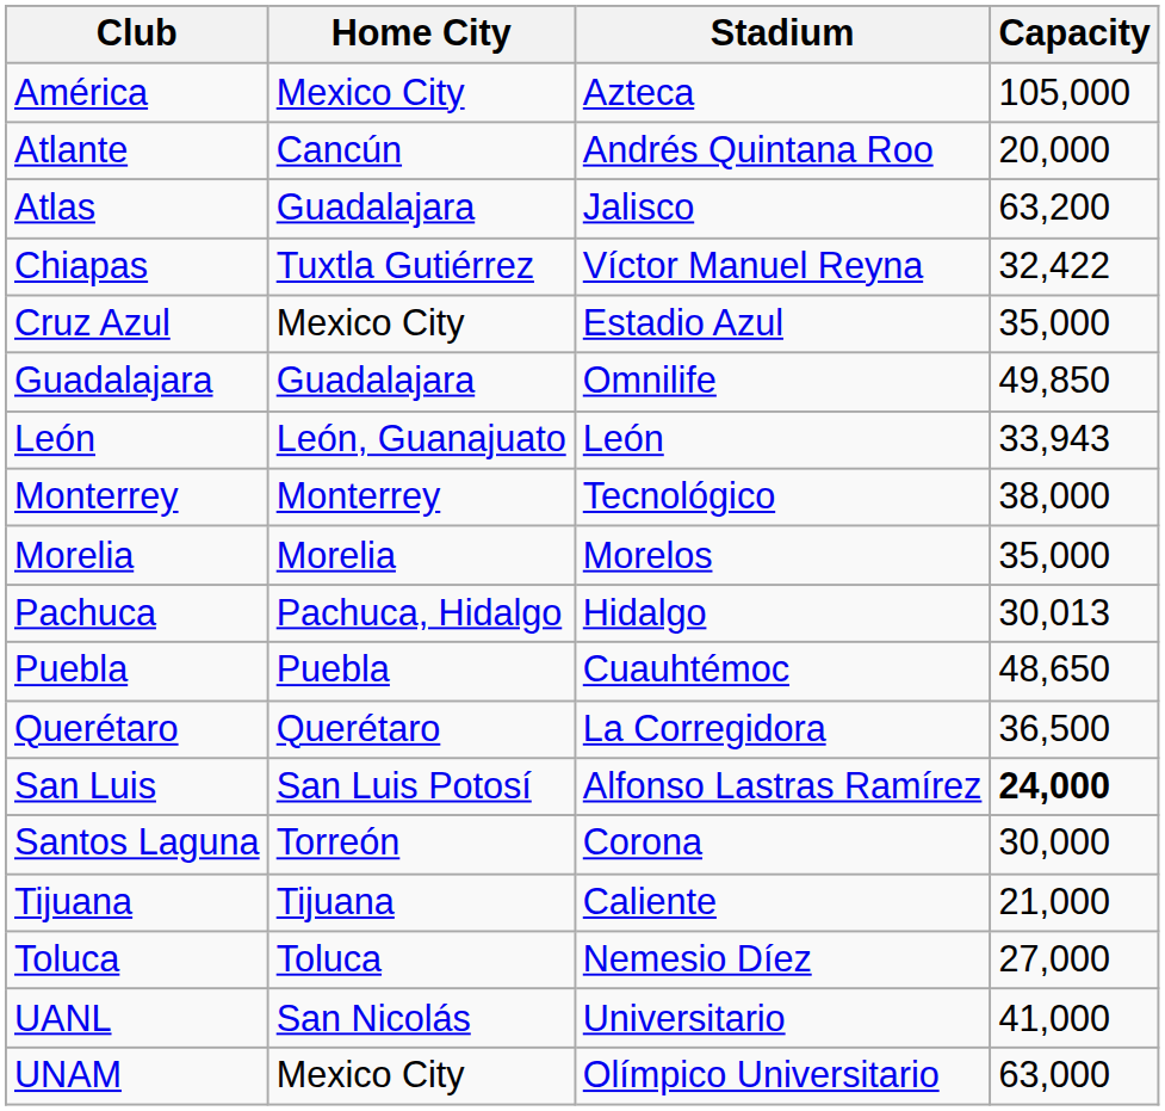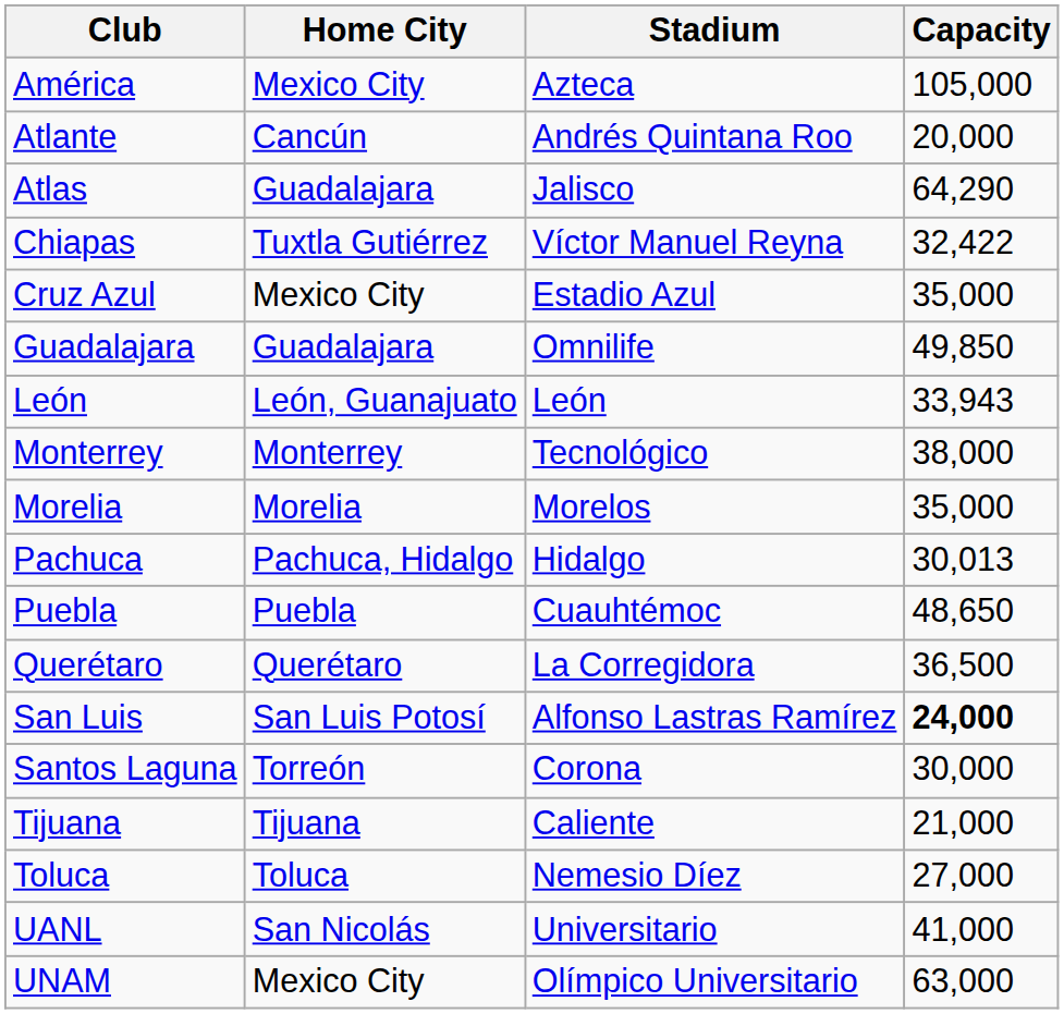 <table class="wikitable sortable">
 <tr>
 <th>Club</th>
 <th>Home City</th>
 <th>Stadium</th>
 <th>Capacity</th>
 </tr>
 <tr>
 <td><a href='#'>América</a></td>
 <td><a href='#'>Mexico City</a></td>
 <td><a href='#'>Azteca</a></td>
 <td>105,000</td>
 </tr>
 <tr>
 <td><a href='#'>Atlante</a></td>
 <td><a href='#'>Cancún</a></td>
 <td><a href='#'>Andrés Quintana Roo</a></td>
 <td>20,000</td>
 </tr>
 <tr>
 <td><a href='#'>Atlas</a></td>
 <td><a href='#'>Guadalajara</a></td>
 <td><a href='#'>Jalisco</a></td>
-<td>63,200</td>
+<td>64,290</td>
 </tr>
 <tr>
 <td><a href='#'>Chiapas</a></td>
 <td><a href='#'>Tuxtla Gutiérrez</a></td>
 <td><a href='#'>Víctor Manuel Reyna</a></td>
 <td>32,422</td>
 </tr>
 <tr>
 <td><a href='#'>Cruz Azul</a></td>
 <td>Mexico City</td>
 <td><a href='#'>Estadio Azul</a></td>
 <td>35,000</td>
 </tr>
 <tr>
 <td><a href='#'>Guadalajara</a></td>
 <td><a href='#'>Guadalajara</a></td>
 <td><a href='#'>Omnilife</a></td>
 <td>49,850</td>
 </tr>
 <tr>
 <td><a href='#'>León</a></td>
 <td><a href='#'>León, Guanajuato</a></td>
 <td><a href='#'>León</a></td>
 <td>33,943</td>
 </tr>
 <tr>
 <td><a href='#'>Monterrey</a></td>
 <td><a href='#'>Monterrey</a></td>
 <td><a href='#'>Tecnológico</a></td>
 <td>38,000</td>
 </tr>
 <tr>
 <td><a href='#'>Morelia</a></td>
 <td><a href='#'>Morelia</a></td>
 <td><a href='#'>Morelos</a></td>
 <td>35,000</td>
 </tr>
 <tr>
 <td><a href='#'>Pachuca</a></td>
 <td><a href='#'>Pachuca, Hidalgo</a></td>
 <td><a href='#'>Hidalgo</a></td>
 <td>30,013</td>
 </tr>
 <tr>
 <td><a href='#'>Puebla</a></td>
 <td><a href='#'>Puebla</a></td>
 <td><a href='#'>Cuauhtémoc</a></td>
 <td>48,650</td>
 </tr>
 <tr>
 <td><a href='#'>Querétaro</a></td>
 <td><a href='#'>Querétaro</a></td>
 <td><a href='#'>La Corregidora</a></td>
 <td>36,500</td>
 </tr>
 <tr>
 <td><a href='#'>San Luis</a></td>
 <td><a href='#'>San Luis Potosí</a></td>
 <td><a href='#'>Alfonso Lastras Ramírez</a></td>
 <td><strong>24,000</strong></td>
 </tr>
 <tr>
 <td><a href='#'>Santos Laguna</a></td>
 <td><a href='#'>Torreón</a></td>
 <td><a href='#'>Corona</a></td>
 <td>30,000</td>
 </tr>
 <tr>
 <td><a href='#'>Tijuana</a></td>
 <td><a href='#'>Tijuana</a></td>
 <td><a href='#'>Caliente</a></td>
 <td>21,000</td>
 </tr>
 <tr>
 <td><a href='#'>Toluca</a></td>
 <td><a href='#'>Toluca</a></td>
 <td><a href='#'>Nemesio Díez</a></td>
 <td>27,000</td>
 </tr>
 <tr>
 <td><a href='#'>UANL</a></td>
 <td><a href='#'>San Nicolás</a></td>
 <td><a href='#'>Universitario</a></td>
 <td>41,000</td>
 </tr>
 <tr>
 <td><a href='#'>UNAM</a></td>
 <td>Mexico City</td>
 <td><a href='#'>Olímpico Universitario</a></td>
 <td>63,000</td>
 </tr>
 </table>
